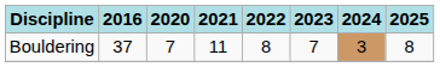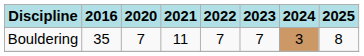 <table class="wikitable" style="text-align: center">
 <tr>
 <th style="background: #b0e0e6">Discipline</th>
 <th style="background: #b0e0e6">2016</th>
 <th style="background: #b0e0e6">2020</th>
 <th style="background: #b0e0e6">2021</th>
 <th style="background: #b0e0e6">2022</th>
 <th style="background: #b0e0e6">2023</th>
 <th style="background: #b0e0e6">2024</th>
 <th style="background: #b0e0e6">2025</th>
 </tr>
 <tr>
 <td align="left">Bouldering</td>
-<td>37</td>
+<td>35</td>
 <td>7</td>
 <td>11</td>
-<td>8</td>
+<td>7</td>
 <td>7</td>
 <td style="background: #cc9966">3</td>
 <td>8</td>
 </tr>
 <tr>
 </tr>
 </table>
